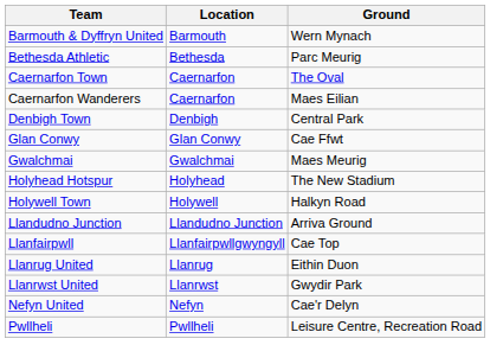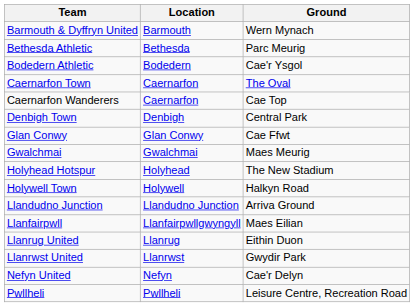 <table class="wikitable sortable">
 <tr>
 <th>Team</th>
 <th>Location</th>
 <th>Ground</th>
 </tr>
 <tr>
 <td><a href='#'>Barmouth & Dyffryn United</a></td>
 <td><a href='#'>Barmouth</a></td>
 <td>Wern Mynach</td>
 </tr>
 <tr>
 <td><a href='#'>Bethesda Athletic</a></td>
 <td><a href='#'>Bethesda</a></td>
 <td>Parc Meurig</td>
 </tr>
 <tr>
+<td><a href='#'>Bodedern Athletic</a></td>
+<td><a href='#'>Bodedern</a></td>
+<td>Cae'r Ysgol</td>
+</tr>
+<tr>
 <td><a href='#'>Caernarfon Town</a></td>
 <td><a href='#'>Caernarfon</a></td>
 <td><a href='#'>The Oval</a></td>
 </tr>
 <tr>
 <td>Caernarfon Wanderers</td>
 <td><a href='#'>Caernarfon</a></td>
-<td>Maes Eilian</td>
+<td>Cae Top</td>
 </tr>
 <tr>
 <td><a href='#'>Denbigh Town</a></td>
 <td><a href='#'>Denbigh</a></td>
 <td>Central Park</td>
 </tr>
 <tr>
 <td><a href='#'>Glan Conwy</a></td>
 <td><a href='#'>Glan Conwy</a></td>
 <td>Cae Ffwt</td>
 </tr>
 <tr>
 <td><a href='#'>Gwalchmai</a></td>
 <td><a href='#'>Gwalchmai</a></td>
 <td>Maes Meurig</td>
 </tr>
 <tr>
 <td><a href='#'>Holyhead Hotspur</a></td>
 <td><a href='#'>Holyhead</a></td>
 <td>The New Stadium</td>
 </tr>
 <tr>
 <td><a href='#'>Holywell Town</a></td>
 <td><a href='#'>Holywell</a></td>
 <td>Halkyn Road</td>
 </tr>
 <tr>
 <td><a href='#'>Llandudno Junction</a></td>
 <td><a href='#'>Llandudno Junction</a></td>
 <td>Arriva Ground</td>
 </tr>
 <tr>
 <td><a href='#'>Llanfairpwll</a></td>
 <td><a href='#'>Llanfairpwllgwyngyll</a></td>
-<td>Cae Top</td>
+<td>Maes Eilian</td>
 </tr>
 <tr>
 <td><a href='#'>Llanrug United</a></td>
 <td><a href='#'>Llanrug</a></td>
 <td>Eithin Duon</td>
 </tr>
 <tr>
 <td><a href='#'>Llanrwst United</a></td>
 <td><a href='#'>Llanrwst</a></td>
 <td>Gwydir Park</td>
 </tr>
 <tr>
 <td><a href='#'>Nefyn United</a></td>
 <td><a href='#'>Nefyn</a></td>
 <td>Cae'r Delyn</td>
 </tr>
 <tr>
 <td><a href='#'>Pwllheli</a></td>
 <td><a href='#'>Pwllheli</a></td>
 <td>Leisure Centre, Recreation Road</td>
 </tr>
 </table>
